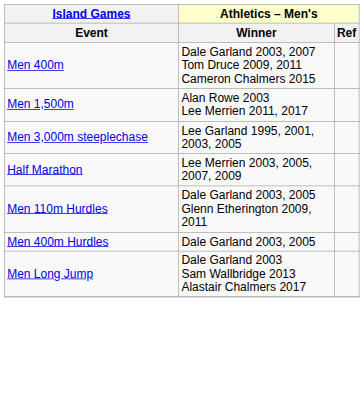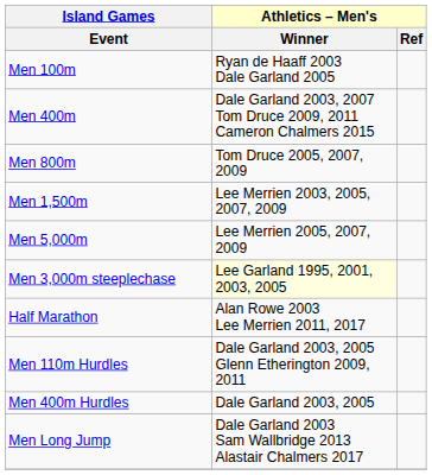 <table class="wikitable collapsible collapsed">
 <tr>
 <th><a href='#'>Island Games</a></th>
 <th colspan=2 style="background:#ffc;">Athletics – Men's </th>
 </tr>
 <tr>
 <th width=225>Event</th>
 <th width=200>Winner</th>
 <th>Ref</th>
 </tr>
 <tr>
+<td><a href='#'>Men 100m</a></td>
+<td>Ryan de Haaff 2003 <br> Dale Garland 2005</td>
+<td></td>
+</tr>
+<tr>
 <td><a href='#'>Men 400m</a></td>
 <td>Dale Garland 2003, 2007 <br> Tom Druce 2009, 2011 <br> Cameron Chalmers 2015</td>
 <td></td>
 </tr>
 <tr>
+<td><a href='#'>Men 800m</a></td>
+<td>Tom Druce 2005, 2007, 2009</td>
+<td></td>
+</tr>
+<tr>
 <td><a href='#'>Men 1,500m</a></td>
-<td>Alan Rowe 2003 <br> Lee Merrien 2011, 2017</td>
+<td>Lee Merrien 2003, 2005, 2007, 2009</td>
+<td></td>
+</tr>
+<tr>
+<td><a href='#'>Men 5,000m</a></td>
+<td>Lee Merrien 2005, 2007, 2009</td>
 <td></td>
 </tr>
 <tr>
 <td><a href='#'>Men 3,000m steeplechase</a></td>
-<td>Lee Garland 1995, 2001, 2003, 2005</td>
+<td style="background: lightyellow;">Lee Garland 1995, 2001, 2003, 2005</td>
 <td></td>
 </tr>
 <tr>
 <td><a href='#'>Half Marathon</a></td>
-<td>Lee Merrien 2003, 2005, 2007, 2009</td>
+<td>Alan Rowe 2003 <br> Lee Merrien 2011, 2017</td>
 <td></td>
 </tr>
 <tr>
 <td><a href='#'>Men 110m Hurdles</a></td>
 <td>Dale Garland 2003, 2005 <br> Glenn Etherington 2009, 2011</td>
 <td></td>
 </tr>
 <tr>
 <td><a href='#'>Men 400m Hurdles</a></td>
 <td>Dale Garland 2003, 2005</td>
 <td></td>
 </tr>
 <tr>
 <td><a href='#'>Men Long Jump</a></td>
 <td>Dale Garland 2003 <br> Sam Wallbridge 2013 <br> Alastair Chalmers 2017</td>
 <td></td>
 </tr>
 <tr>
 </tr>
 </table>
